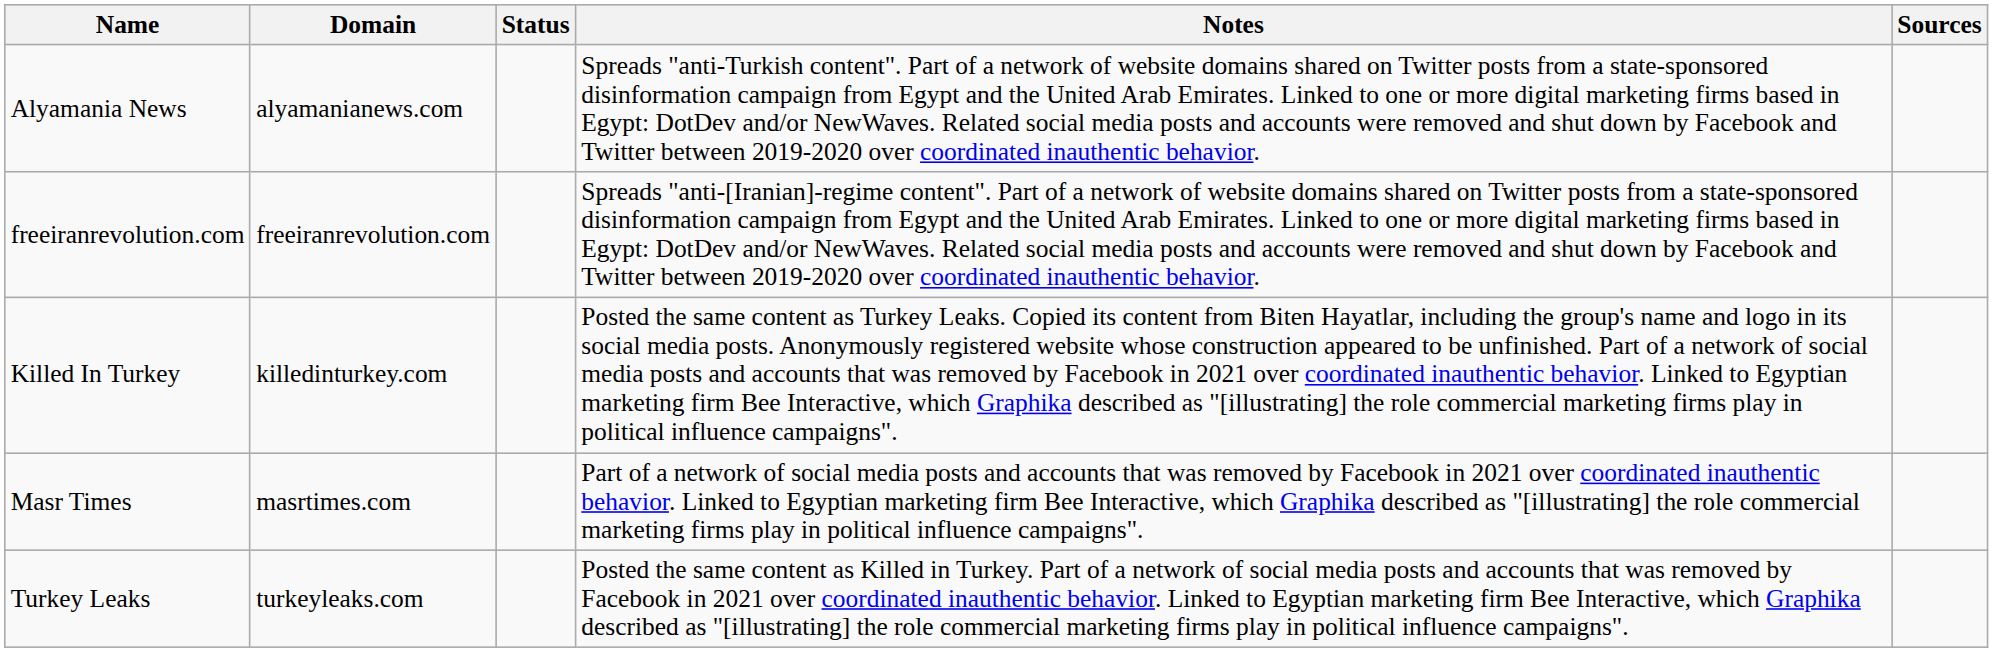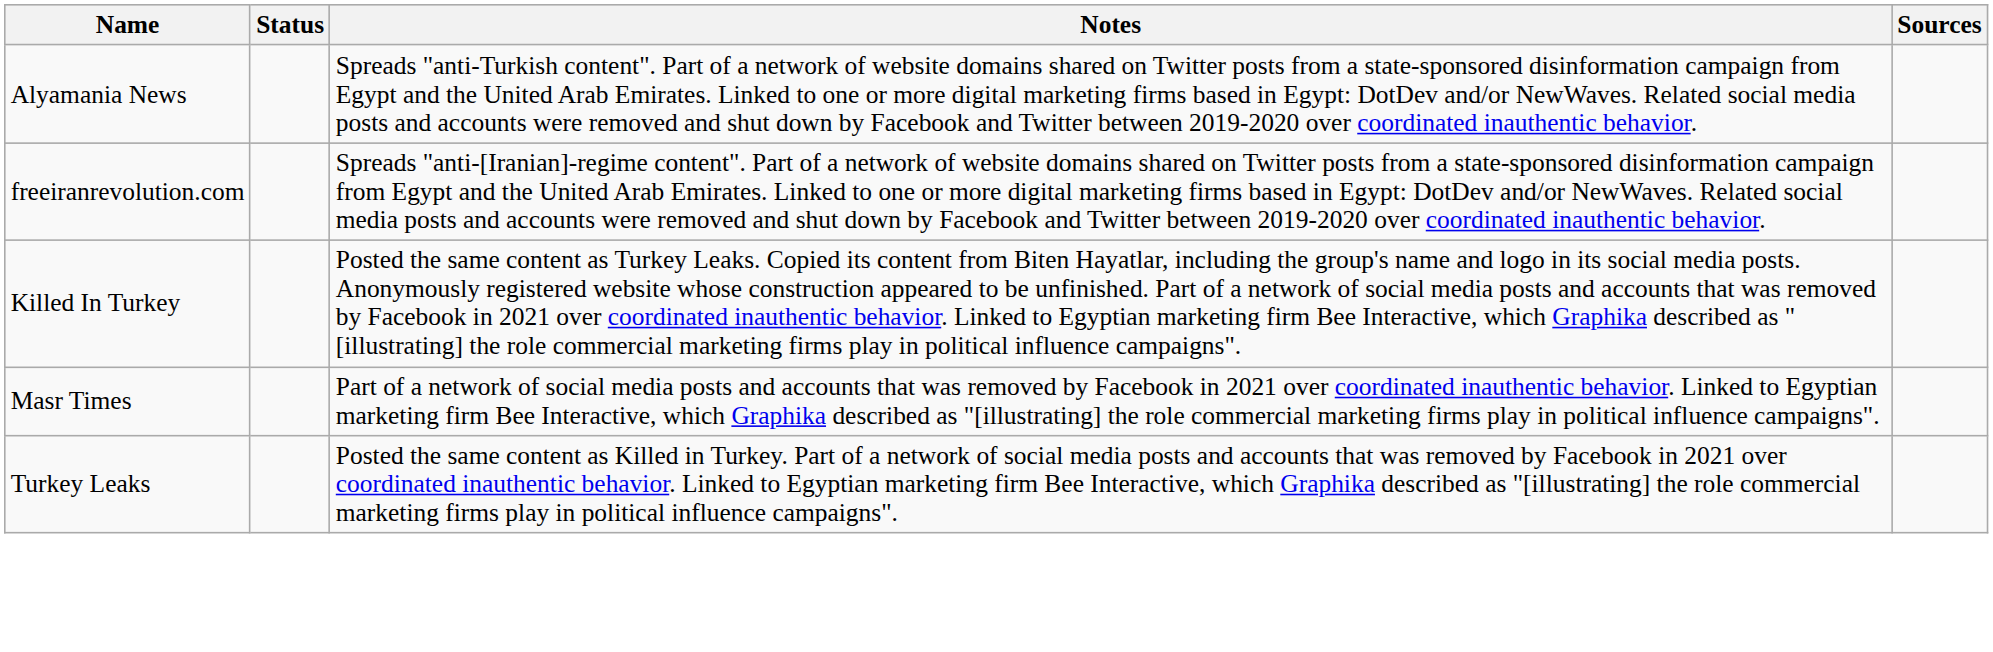 <table class="wikitable sortable mw-collapsible">
 <tr>
 <th>Name</th>
-<th>Domain</th>
 <th>Status</th>
 <th class="sortable">Notes</th>
 <th class="unsortable">Sources</th>
 </tr>
 <tr>
 <td>Alyamania News</td>
-<td>alyamanianews.com</td>
 <td></td>
 <td>Spreads "anti-Turkish content". Part of a network of website domains shared on Twitter posts from a state-sponsored disinformation campaign from Egypt and the United Arab Emirates. Linked to one or more digital marketing firms based in Egypt: DotDev and/or NewWaves. Related social media posts and accounts were removed and shut down by Facebook and Twitter between 2019-2020 over <a href='#'>coordinated inauthentic behavior</a>.</td>
 <td></td>
 </tr>
 <tr>
-<td>freeiranrevolution.com</td>
 <td>freeiranrevolution.com</td>
 <td></td>
 <td>Spreads "anti-[Iranian]-regime content". Part of a network of website domains shared on Twitter posts from a state-sponsored disinformation campaign from Egypt and the United Arab Emirates. Linked to one or more digital marketing firms based in Egypt: DotDev and/or NewWaves. Related social media posts and accounts were removed and shut down by Facebook and Twitter between 2019-2020 over <a href='#'>coordinated inauthentic behavior</a>.</td>
 <td></td>
 </tr>
 <tr>
 <td>Killed In Turkey</td>
-<td>killedinturkey.com</td>
 <td></td>
 <td>Posted the same content as Turkey Leaks. Copied its content from Biten Hayatlar, including the group's name and logo in its social media posts. Anonymously registered website whose construction appeared to be unfinished. Part of a network of social media posts and accounts that was removed by Facebook in 2021 over <a href='#'>coordinated inauthentic behavior</a>. Linked to Egyptian marketing firm Bee Interactive, which <a href='#'>Graphika</a> described as "[illustrating] the role commercial marketing firms play in political influence campaigns".</td>
 <td></td>
 </tr>
 <tr>
 <td>Masr Times</td>
-<td>masrtimes.com</td>
 <td></td>
 <td>Part of a network of social media posts and accounts that was removed by Facebook in 2021 over <a href='#'>coordinated inauthentic behavior</a>. Linked to Egyptian marketing firm Bee Interactive, which <a href='#'>Graphika</a> described as "[illustrating] the role commercial marketing firms play in political influence campaigns".</td>
 <td></td>
 </tr>
 <tr>
 <td>Turkey Leaks</td>
-<td>turkeyleaks.com</td>
 <td></td>
 <td>Posted the same content as Killed in Turkey. Part of a network of social media posts and accounts that was removed by Facebook in 2021 over <a href='#'>coordinated inauthentic behavior</a>. Linked to Egyptian marketing firm Bee Interactive, which <a href='#'>Graphika</a> described as "[illustrating] the role commercial marketing firms play in political influence campaigns".</td>
 <td></td>
 </tr>
 </table>
